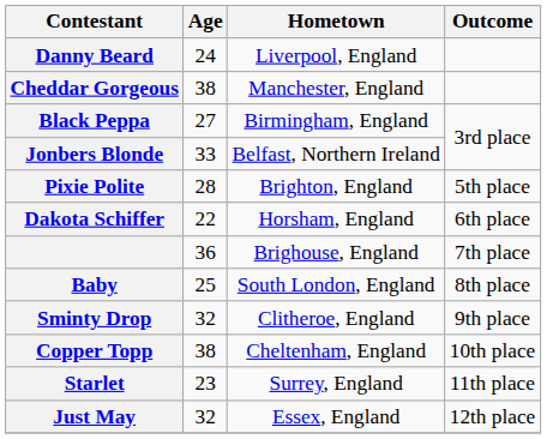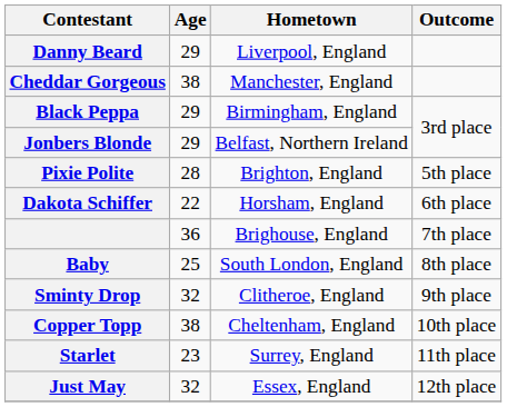 <table class="wikitable sortable" style="text-align:center">
 <tr>
 <th scope="col">Contestant</th>
 <th scope="col">Age</th>
 <th scope="col">Hometown</th>
 <th scope="col">Outcome</th>
 </tr>
 <tr>
 <th scope="row"><a href='#'>Danny Beard</a></th>
-<td>24</td>
+<td>29</td>
 <td><a href='#'>Liverpool</a>, England</td>
 <td></td>
 </tr>
 <tr>
 <th scope="row" nowrap><a href='#'>Cheddar Gorgeous</a></th>
 <td>38</td>
 <td><a href='#'>Manchester</a>, England</td>
 <td></td>
 </tr>
 <tr>
 <th scope="row"><a href='#'>Black Peppa</a></th>
-<td>27</td>
+<td>29</td>
 <td><a href='#'>Birmingham</a>, England</td>
 <td rowspan="2">3rd place</td>
 </tr>
 <tr>
 <th scope="row"><a href='#'>Jonbers Blonde</a></th>
-<td>33</td>
+<td>29</td>
 <td nowrap><a href='#'>Belfast</a>, Northern Ireland</td>
 </tr>
 <tr>
 <th scope="row"><a href='#'>Pixie Polite</a></th>
 <td>28</td>
 <td><a href='#'>Brighton</a>, England</td>
 <td>5th place</td>
 </tr>
 <tr>
 <th scope="row"><a href='#'>Dakota Schiffer</a></th>
 <td>22</td>
 <td><a href='#'>Horsham</a>, England</td>
 <td>6th place</td>
 </tr>
 <tr>
 <th scope="row"></th>
 <td>36</td>
 <td><a href='#'>Brighouse</a>, England</td>
 <td>7th place</td>
 </tr>
 <tr>
 <th scope="row"><a href='#'>Baby</a></th>
 <td>25</td>
 <td><a href='#'>South London</a>, England</td>
 <td>8th place</td>
 </tr>
 <tr>
 <th scope="row"><a href='#'>Sminty Drop</a></th>
 <td>32</td>
 <td><a href='#'>Clitheroe</a>, England</td>
 <td>9th place</td>
 </tr>
 <tr>
 <th scope="row"><a href='#'>Copper Topp</a></th>
 <td>38</td>
 <td><a href='#'>Cheltenham</a>, England</td>
 <td>10th place</td>
 </tr>
 <tr>
 <th scope="row"><a href='#'>Starlet</a></th>
 <td>23</td>
 <td><a href='#'>Surrey</a>, England</td>
 <td>11th place</td>
 </tr>
 <tr>
 <th scope="row"><a href='#'>Just May</a></th>
 <td>32</td>
 <td><a href='#'>Essex</a>, England</td>
 <td>12th place</td>
 </tr>
 <tr>
 </tr>
 </table>
